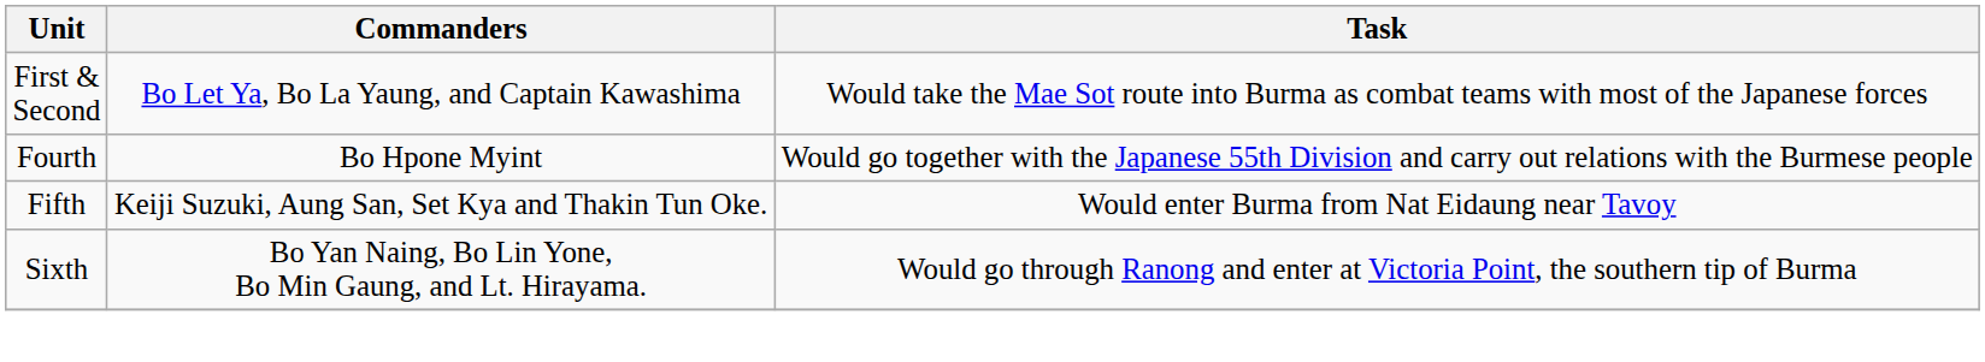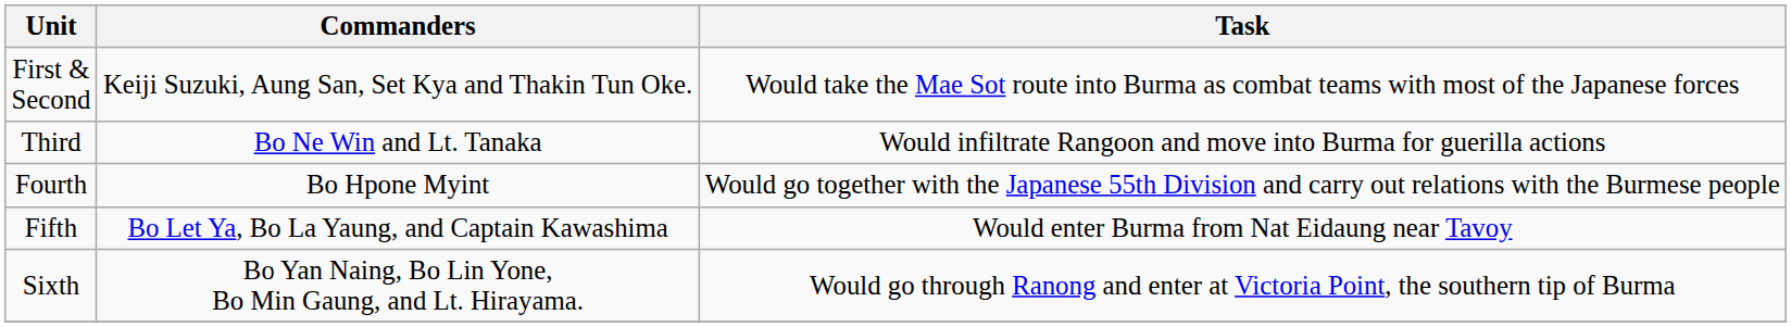 <table class="wikitable" style="text-align:center;">
 <tr>
 <th>Unit</th>
 <th>Commanders</th>
 <th>Task</th>
 </tr>
 <tr>
 <td>First &<br>Second</td>
-<td><a href='#'>Bo Let Ya</a>, Bo La Yaung, and Captain Kawashima</td>
+<td>Keiji Suzuki, Aung San, Set Kya and Thakin Tun Oke.</td>
 <td>Would take the <a href='#'>Mae Sot</a> route into Burma as combat teams with most of the Japanese forces</td>
+</tr>
+<tr>
+<td>Third</td>
+<td><a href='#'>Bo Ne Win</a> and Lt. Tanaka</td>
+<td>Would infiltrate Rangoon and move into Burma for guerilla actions</td>
 </tr>
 <tr>
 <td>Fourth</td>
 <td>Bo Hpone Myint</td>
 <td>Would go together with the <a href='#'>Japanese 55th Division</a> and carry out relations with the Burmese people</td>
 </tr>
 <tr>
 <td>Fifth</td>
-<td>Keiji Suzuki, Aung San, Set Kya and Thakin Tun Oke.</td>
+<td><a href='#'>Bo Let Ya</a>, Bo La Yaung, and Captain Kawashima</td>
 <td>Would enter Burma from Nat Eidaung near <a href='#'>Tavoy</a></td>
 </tr>
 <tr>
 <td>Sixth</td>
 <td>Bo Yan Naing, Bo Lin Yone,<br> Bo Min Gaung, and Lt. Hirayama.</td>
 <td>Would go through <a href='#'>Ranong</a> and enter at <a href='#'>Victoria Point</a>, the southern tip of Burma</td>
 </tr>
 <tr>
 </tr>
 </table>
